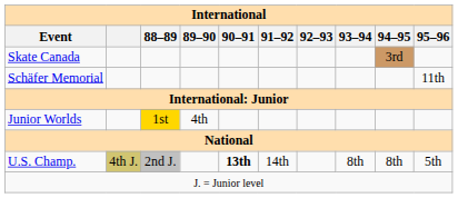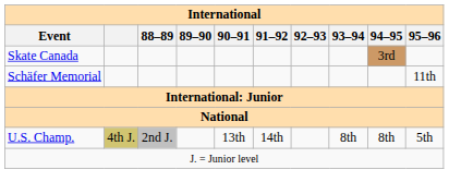 <table class="wikitable" style="text-align:center">
 <tr>
 <th style="background-color: #ffdead; " colspan=10 align=center>International</th>
 </tr>
 <tr>
 <th>Event</th>
 <th></th>
 <th>88–89</th>
 <th>89–90</th>
 <th>90–91</th>
 <th>91–92</th>
 <th>92–93</th>
 <th>93–94</th>
 <th>94–95</th>
 <th>95–96</th>
 </tr>
 <tr>
 <td align=left><a href='#'>Skate Canada</a></td>
 <td></td>
 <td></td>
 <td></td>
 <td></td>
 <td></td>
 <td></td>
 <td></td>
 <td bgcolor=cc9966>3rd</td>
 <td></td>
 </tr>
 <tr>
 <td align=left><a href='#'>Schäfer Memorial</a></td>
 <td></td>
 <td></td>
 <td></td>
 <td></td>
 <td></td>
 <td></td>
 <td></td>
 <td></td>
 <td>11th</td>
 </tr>
 <tr>
 <th style="background-color: #ffdead; " colspan=10 align=center>International: Junior</th>
 </tr>
 <tr>
-<td align=left><a href='#'>Junior Worlds</a></td>
-<td></td>
-<td bgcolor=gold>1st</td>
-<td>4th</td>
-<td></td>
-<td></td>
-<td></td>
-<td></td>
-<td></td>
-<td></td>
-</tr>
-<tr>
 <th style="background-color: #ffdead; " colspan=10 align=center>National</th>
 </tr>
 <tr>
 <td align=left><a href='#'>U.S. Champ.</a></td>
 <td bgcolor=d1c571>4th J.</td>
 <td bgcolor=silver>2nd J.</td>
 <td></td>
-<td><strong>13th</strong></td>
+<td>13th</td>
 <td>14th</td>
 <td></td>
 <td>8th</td>
 <td>8th</td>
 <td>5th</td>
 </tr>
 <tr>
 <td colspan=10 align=center><small> J. = Junior level </small></td>
 </tr>
 </table>
